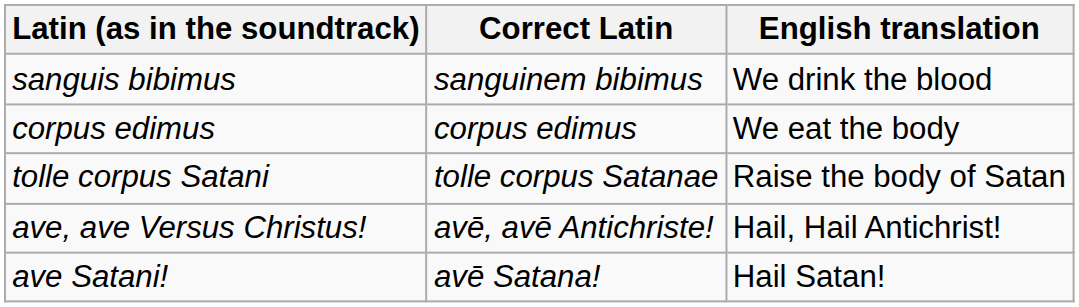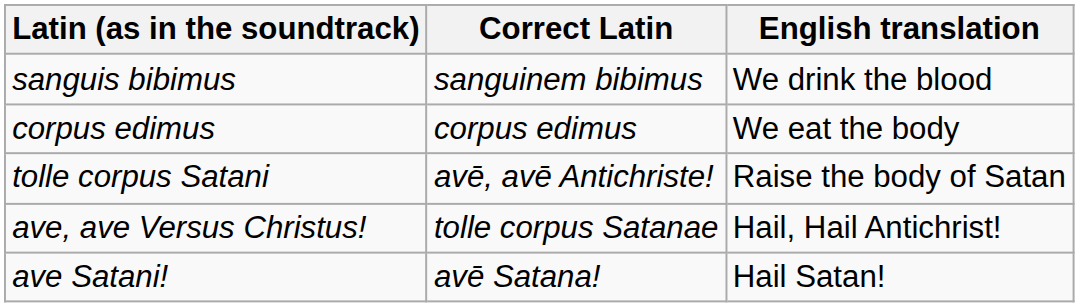 <table class=wikitable>
 <tr>
 <th>Latin (as in the soundtrack)</th>
 <th>Correct Latin</th>
 <th>English translation</th>
 </tr>
 <tr>
 <td><em>sanguis bibimus</em></td>
 <td><em>sanguinem bibimus</em></td>
 <td>We drink the blood</td>
 </tr>
 <tr>
 <td><em>corpus edimus</em></td>
 <td><em>corpus edimus</em></td>
 <td>We eat the body</td>
 </tr>
 <tr>
 <td><em>tolle corpus Satani</em></td>
-<td><em>tolle corpus Satanae</em></td>
+<td><em>avē, avē Antichriste!</em></td>
 <td>Raise the body of Satan</td>
 </tr>
 <tr>
 <td><em>ave, ave Versus Christus!</em></td>
-<td><em>avē, avē Antichriste!</em></td>
+<td><em>tolle corpus Satanae</em></td>
 <td>Hail, Hail Antichrist!</td>
 </tr>
 <tr>
 <td><em>ave Satani!</em></td>
 <td><em>avē Satana!</em></td>
 <td>Hail Satan!</td>
 </tr>
 </table>
